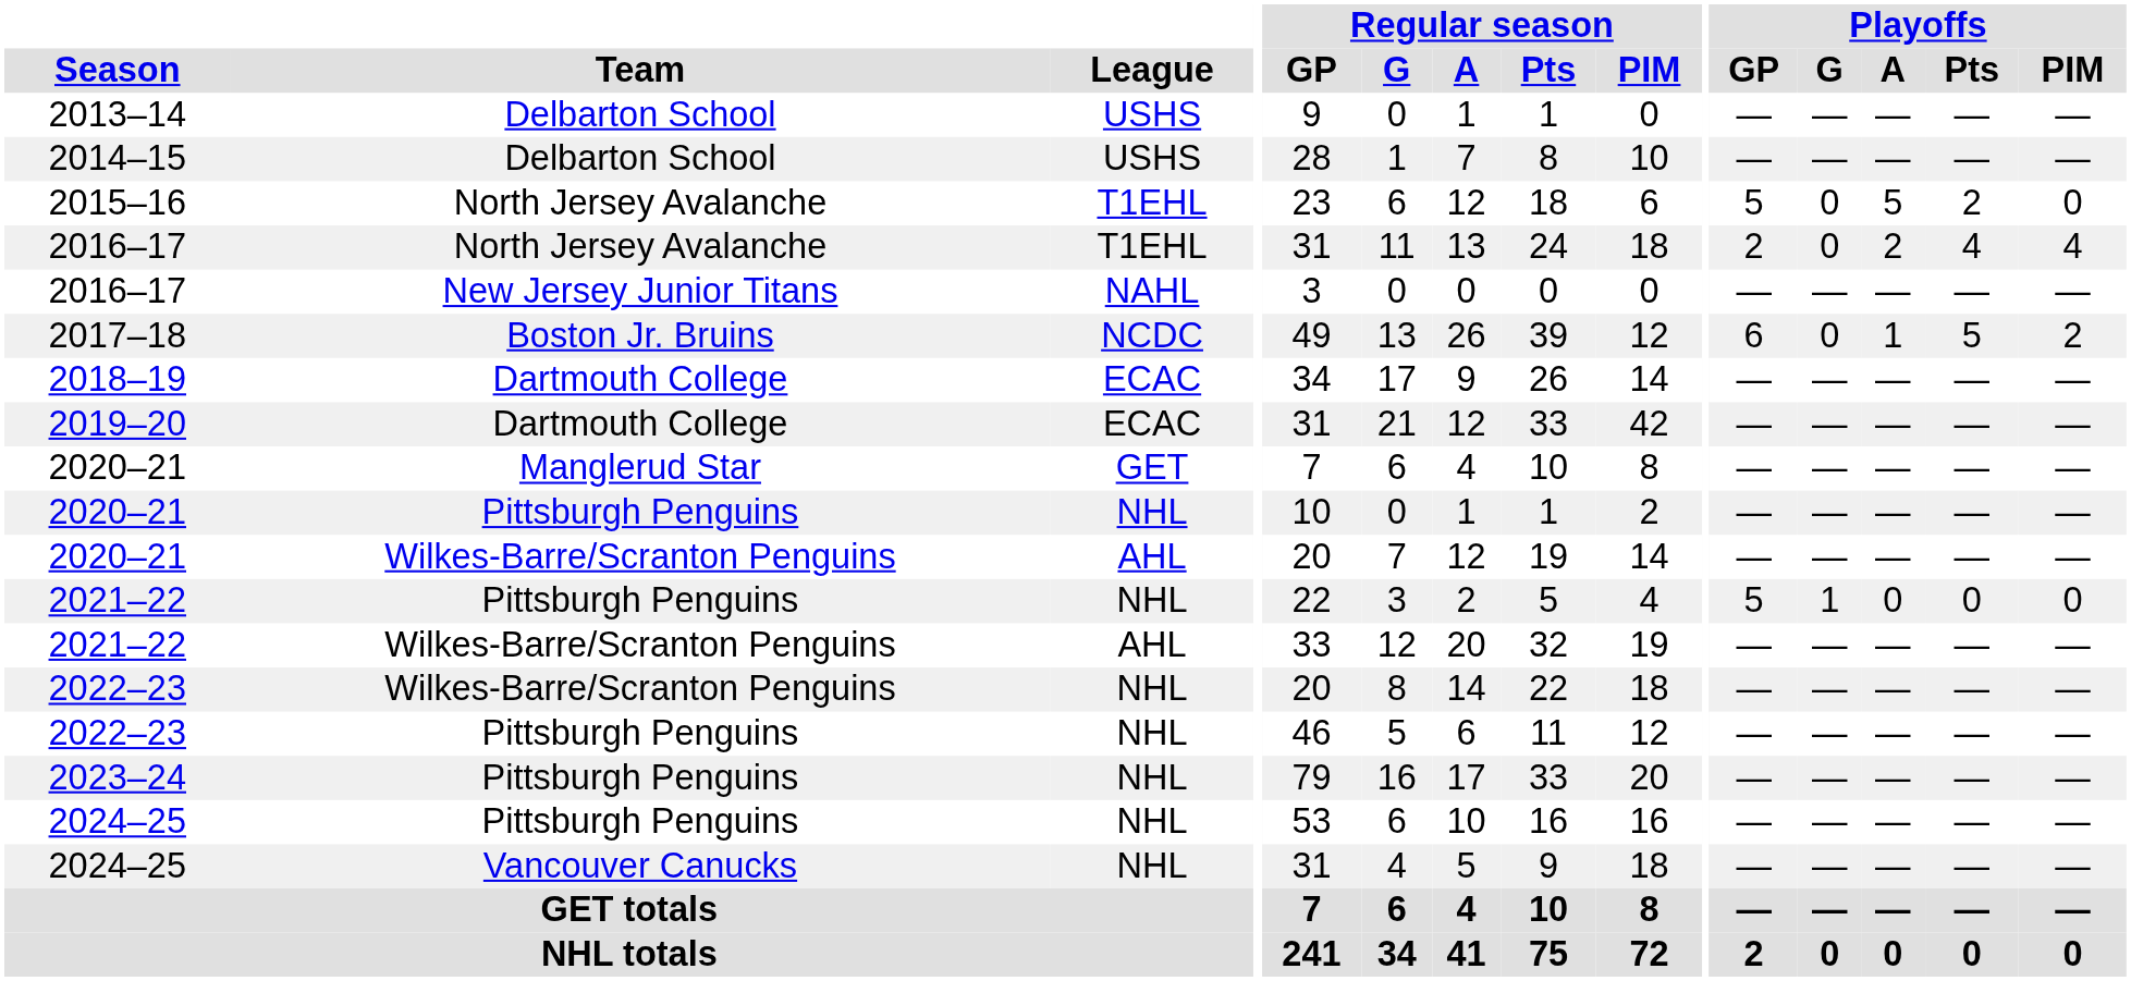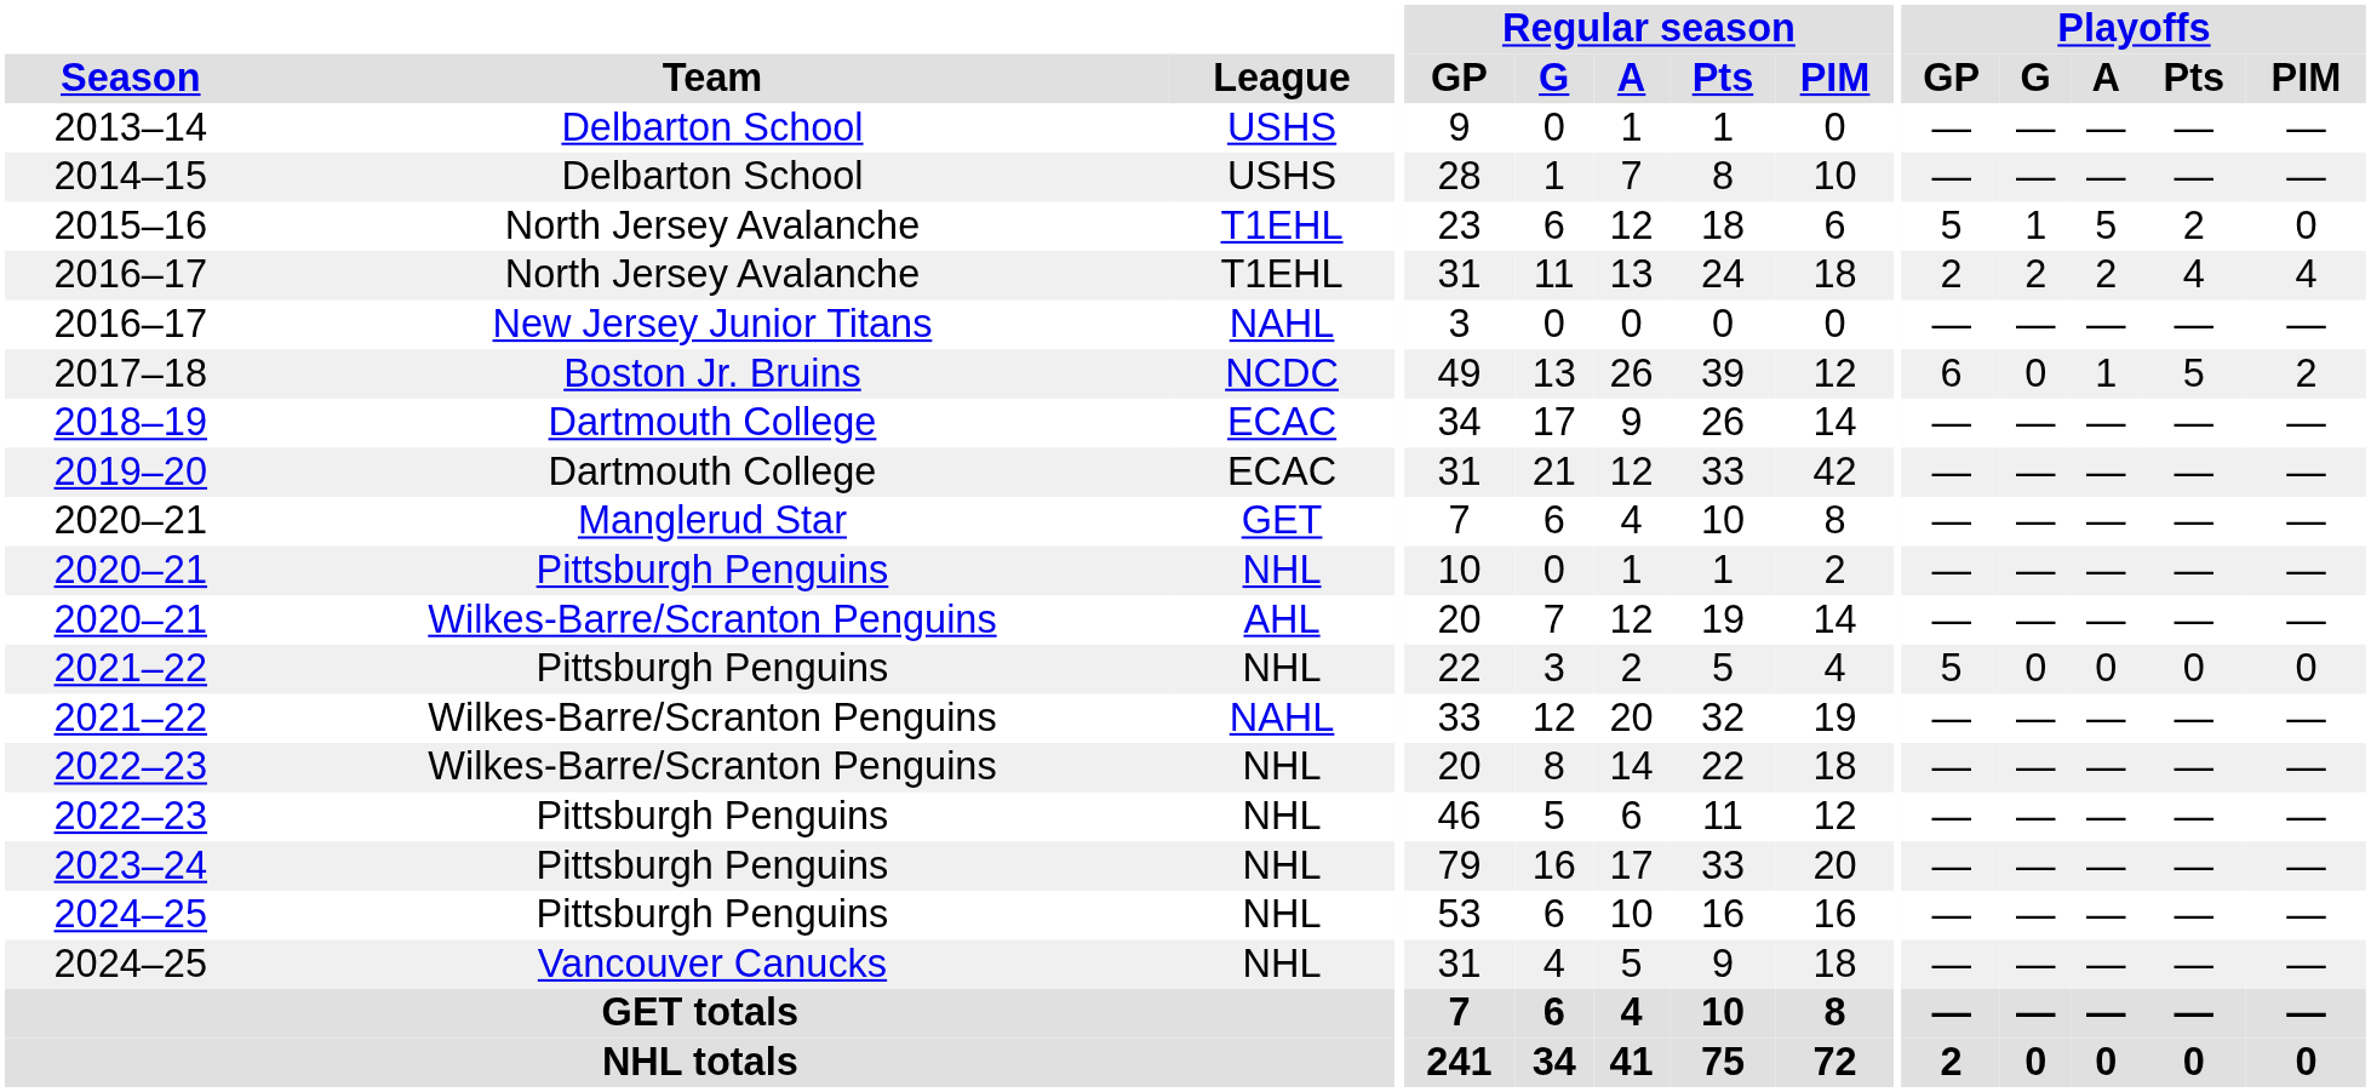 <table border="0" cellpadding="1" cellspacing="0" style="text-align:center; width:60em">
 <tr bgcolor="#e0e0e0">
 <th colspan="3" bgcolor="#ffffff"></th>
 <th rowspan="99" bgcolor="#ffffff"></th>
 <th colspan="5"><a href='#'>Regular season</a></th>
 <th rowspan="99" bgcolor="#ffffff"></th>
 <th colspan="5"><a href='#'>Playoffs</a></th>
 </tr>
 <tr bgcolor="#e0e0e0">
 <th><a href='#'>Season</a></th>
 <th>Team</th>
 <th>League</th>
 <th>GP</th>
 <th><a href='#'>G</a></th>
 <th><a href='#'>A</a></th>
 <th><a href='#'>Pts</a></th>
 <th><a href='#'>PIM</a></th>
 <th>GP</th>
 <th>G</th>
 <th>A</th>
 <th>Pts</th>
 <th>PIM</th>
 </tr>
 <tr>
 <td>2013–14</td>
 <td><a href='#'>Delbarton School</a></td>
 <td><a href='#'>USHS</a></td>
 <td>9</td>
 <td>0</td>
 <td>1</td>
 <td>1</td>
 <td>0</td>
 <td>—</td>
 <td>—</td>
 <td>—</td>
 <td>—</td>
 <td>—</td>
 </tr>
 <tr bgcolor="#f0f0f0">
 <td>2014–15</td>
 <td>Delbarton School</td>
 <td>USHS</td>
 <td>28</td>
 <td>1</td>
 <td>7</td>
 <td>8</td>
 <td>10</td>
 <td>—</td>
 <td>—</td>
 <td>—</td>
 <td>—</td>
 <td>—</td>
 </tr>
 <tr>
 <td>2015–16</td>
 <td>North Jersey Avalanche</td>
 <td><a href='#'>T1EHL</a></td>
 <td>23</td>
 <td>6</td>
 <td>12</td>
 <td>18</td>
 <td>6</td>
 <td>5</td>
-<td>0</td>
+<td>1</td>
 <td>5</td>
 <td>2</td>
 <td>0</td>
 </tr>
 <tr bgcolor="#f0f0f0">
 <td>2016–17</td>
 <td>North Jersey Avalanche</td>
 <td>T1EHL</td>
 <td>31</td>
 <td>11</td>
 <td>13</td>
 <td>24</td>
 <td>18</td>
 <td>2</td>
-<td>0</td>
+<td>2</td>
 <td>2</td>
 <td>4</td>
 <td>4</td>
 </tr>
 <tr>
 <td>2016–17</td>
 <td><a href='#'>New Jersey Junior Titans</a></td>
 <td><a href='#'>NAHL</a></td>
 <td>3</td>
 <td>0</td>
 <td>0</td>
 <td>0</td>
 <td>0</td>
 <td>—</td>
 <td>—</td>
 <td>—</td>
 <td>—</td>
 <td>—</td>
 </tr>
 <tr bgcolor="#f0f0f0">
 <td>2017–18</td>
 <td><a href='#'>Boston Jr. Bruins</a></td>
 <td><a href='#'>NCDC</a></td>
 <td>49</td>
 <td>13</td>
 <td>26</td>
 <td>39</td>
 <td>12</td>
 <td>6</td>
 <td>0</td>
 <td>1</td>
 <td>5</td>
 <td>2</td>
 </tr>
 <tr>
 <td><a href='#'>2018–19</a></td>
 <td><a href='#'>Dartmouth College</a></td>
 <td><a href='#'>ECAC</a></td>
 <td>34</td>
 <td>17</td>
 <td>9</td>
 <td>26</td>
 <td>14</td>
 <td>—</td>
 <td>—</td>
 <td>—</td>
 <td>—</td>
 <td>—</td>
 </tr>
 <tr bgcolor="#f0f0f0">
 <td><a href='#'>2019–20</a></td>
 <td>Dartmouth College</td>
 <td>ECAC</td>
 <td>31</td>
 <td>21</td>
 <td>12</td>
 <td>33</td>
 <td>42</td>
 <td>—</td>
 <td>—</td>
 <td>—</td>
 <td>—</td>
 <td>—</td>
 </tr>
 <tr>
 <td 2020–21 Eliteserien (ice hockey) season>2020–21</td>
 <td><a href='#'>Manglerud Star</a></td>
 <td><a href='#'>GET</a></td>
 <td>7</td>
 <td>6</td>
 <td>4</td>
 <td>10</td>
 <td>8</td>
 <td>—</td>
 <td>—</td>
 <td>—</td>
 <td>—</td>
 <td>—</td>
 </tr>
 <tr bgcolor="#f0f0f0">
 <td><a href='#'>2020–21</a></td>
 <td><a href='#'>Pittsburgh Penguins</a></td>
 <td><a href='#'>NHL</a></td>
 <td>10</td>
 <td>0</td>
 <td>1</td>
 <td>1</td>
 <td>2</td>
 <td>—</td>
 <td>—</td>
 <td>—</td>
 <td>—</td>
 <td>—</td>
 </tr>
 <tr>
 <td><a href='#'>2020–21</a></td>
 <td><a href='#'>Wilkes-Barre/Scranton Penguins</a></td>
 <td><a href='#'>AHL</a></td>
 <td>20</td>
 <td>7</td>
 <td>12</td>
 <td>19</td>
 <td>14</td>
 <td>—</td>
 <td>—</td>
 <td>—</td>
 <td>—</td>
 <td>—</td>
 </tr>
 <tr bgcolor="#f0f0f0">
 <td><a href='#'>2021–22</a></td>
 <td>Pittsburgh Penguins</td>
 <td>NHL</td>
 <td>22</td>
 <td>3</td>
 <td>2</td>
 <td>5</td>
 <td>4</td>
 <td>5</td>
-<td>1</td>
+<td>0</td>
 <td>0</td>
 <td>0</td>
 <td>0</td>
 </tr>
 <tr>
 <td><a href='#'>2021–22</a></td>
 <td>Wilkes-Barre/Scranton Penguins</td>
-<td>AHL</td>
+<td><a href='#'>NAHL</a></td>
 <td>33</td>
 <td>12</td>
 <td>20</td>
 <td>32</td>
 <td>19</td>
 <td>—</td>
 <td>—</td>
 <td>—</td>
 <td>—</td>
 <td>—</td>
 </tr>
 <tr bgcolor="#f0f0f0">
 <td><a href='#'>2022–23</a></td>
 <td>Wilkes-Barre/Scranton Penguins</td>
 <td>NHL</td>
 <td>20</td>
 <td>8</td>
 <td>14</td>
 <td>22</td>
 <td>18</td>
 <td>—</td>
 <td>—</td>
 <td>—</td>
 <td>—</td>
 <td>—</td>
 </tr>
 <tr>
 <td><a href='#'>2022–23</a></td>
 <td>Pittsburgh Penguins</td>
 <td>NHL</td>
 <td>46</td>
 <td>5</td>
 <td>6</td>
 <td>11</td>
 <td>12</td>
 <td>—</td>
 <td>—</td>
 <td>—</td>
 <td>—</td>
 <td>—</td>
 </tr>
 <tr bgcolor="#f0f0f0">
 <td><a href='#'>2023–24</a></td>
 <td>Pittsburgh Penguins</td>
 <td>NHL</td>
 <td>79</td>
 <td>16</td>
 <td>17</td>
 <td>33</td>
 <td>20</td>
 <td>—</td>
 <td>—</td>
 <td>—</td>
 <td>—</td>
 <td>—</td>
 </tr>
 <tr>
 <td><a href='#'>2024–25</a></td>
 <td>Pittsburgh Penguins</td>
 <td>NHL</td>
 <td>53</td>
 <td>6</td>
 <td>10</td>
 <td>16</td>
 <td>16</td>
 <td>—</td>
 <td>—</td>
 <td>—</td>
 <td>—</td>
 <td>—</td>
 </tr>
 <tr bgcolor="#f0f0f0">
 <td>2024–25</td>
 <td><a href='#'>Vancouver Canucks</a></td>
 <td>NHL</td>
 <td>31</td>
 <td>4</td>
 <td>5</td>
 <td>9</td>
 <td>18</td>
 <td>—</td>
 <td>—</td>
 <td>—</td>
 <td>—</td>
 <td>—</td>
 </tr>
 <tr bgcolor="#e0e0e0">
 <th colspan="3">GET totals</th>
 <th>7</th>
 <th>6</th>
 <th>4</th>
 <th>10</th>
 <th>8</th>
 <th>—</th>
 <th>—</th>
 <th>—</th>
 <th>—</th>
 <th>—</th>
 </tr>
 <tr bgcolor="#e0e0e0">
 <th colspan="3">NHL totals</th>
 <th>241</th>
 <th>34</th>
 <th>41</th>
 <th>75</th>
 <th>72</th>
 <th>2</th>
 <th>0</th>
 <th>0</th>
 <th>0</th>
 <th>0</th>
 </tr>
 </table>
